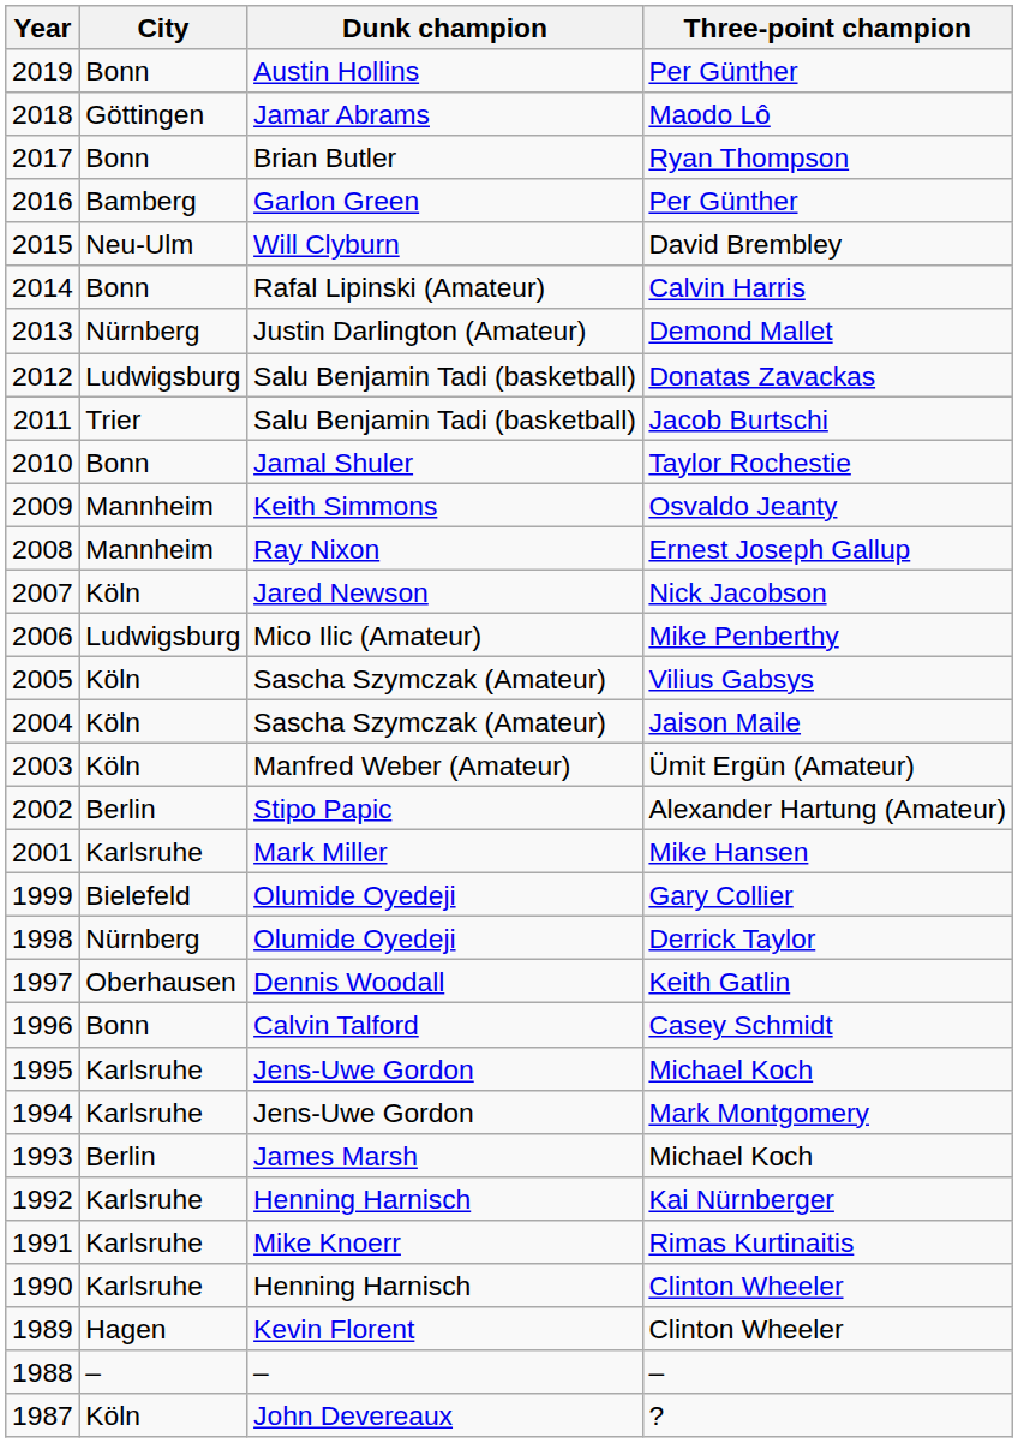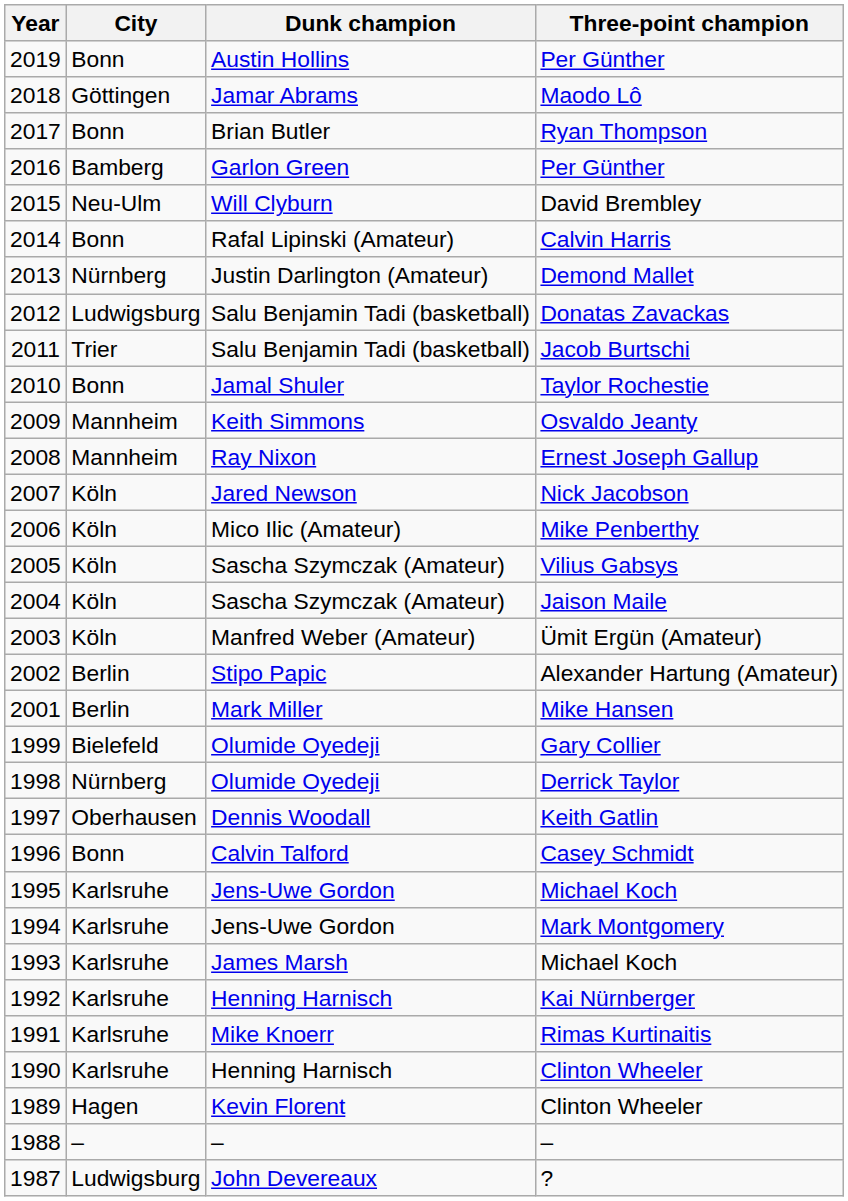 <table class="wikitable sortable"  style="font-size:95%;">
 <tr>
 <th>Year</th>
 <th>City</th>
 <th>Dunk champion</th>
 <th>Three-point champion</th>
 </tr>
 <tr>
 <td align="center">2019</td>
 <td>Bonn</td>
 <td><a href='#'>Austin Hollins</a></td>
 <td><a href='#'>Per Günther</a></td>
 </tr>
 <tr ---->
 <td align="center">2018</td>
 <td>Göttingen</td>
 <td><a href='#'>Jamar Abrams</a></td>
 <td><a href='#'>Maodo Lô</a></td>
 </tr>
 <tr ---->
 <td align="center">2017</td>
 <td>Bonn</td>
 <td>Brian Butler</td>
 <td><a href='#'>Ryan Thompson</a></td>
 </tr>
 <tr ---->
 <td align="center">2016</td>
 <td>Bamberg</td>
 <td><a href='#'>Garlon Green</a></td>
 <td><a href='#'>Per Günther</a></td>
 </tr>
 <tr ---->
 <td align="center">2015</td>
 <td>Neu-Ulm</td>
 <td><a href='#'>Will Clyburn</a></td>
 <td>David Brembley</td>
 </tr>
 <tr ---->
 <td align="center">2014</td>
 <td>Bonn</td>
 <td>Rafal Lipinski (Amateur)</td>
 <td><a href='#'>Calvin Harris</a></td>
 </tr>
 <tr ---->
 <td align="center">2013</td>
 <td>Nürnberg</td>
 <td>Justin Darlington (Amateur)</td>
 <td><a href='#'>Demond Mallet</a></td>
 </tr>
 <tr ---->
 <td align="center">2012</td>
 <td>Ludwigsburg</td>
 <td>Salu Benjamin Tadi (basketball)</td>
 <td><a href='#'>Donatas Zavackas</a></td>
 </tr>
 <tr ---->
 <td align="center">2011</td>
 <td>Trier</td>
 <td>Salu Benjamin Tadi (basketball)</td>
 <td><a href='#'>Jacob Burtschi</a></td>
 </tr>
 <tr ---->
 <td align="center">2010</td>
 <td>Bonn</td>
 <td><a href='#'>Jamal Shuler</a></td>
 <td><a href='#'>Taylor Rochestie</a></td>
 </tr>
 <tr ---->
 <td align="center">2009</td>
 <td>Mannheim</td>
 <td><a href='#'>Keith Simmons</a></td>
 <td><a href='#'>Osvaldo Jeanty</a></td>
 </tr>
 <tr ---->
 <td align="center">2008</td>
 <td>Mannheim</td>
 <td><a href='#'>Ray Nixon</a></td>
 <td><a href='#'>Ernest Joseph Gallup</a></td>
 </tr>
 <tr ---->
 <td align="center">2007</td>
 <td>Köln</td>
 <td><a href='#'>Jared Newson</a></td>
 <td><a href='#'>Nick Jacobson</a></td>
 </tr>
 <tr ---->
 <td align="center">2006</td>
-<td>Ludwigsburg</td>
+<td>Köln</td>
 <td>Mico Ilic (Amateur)</td>
 <td><a href='#'>Mike Penberthy</a></td>
 </tr>
 <tr ---->
 <td align="center">2005</td>
 <td>Köln</td>
 <td>Sascha Szymczak (Amateur)</td>
 <td><a href='#'>Vilius Gabsys</a></td>
 </tr>
 <tr ---->
 <td align="center">2004</td>
 <td>Köln</td>
 <td>Sascha Szymczak (Amateur)</td>
 <td><a href='#'>Jaison Maile</a></td>
 </tr>
 <tr ---->
 <td align="center">2003</td>
 <td>Köln</td>
 <td>Manfred Weber (Amateur)</td>
 <td>Ümit Ergün (Amateur)</td>
 </tr>
 <tr ---->
 <td align="center">2002</td>
 <td>Berlin</td>
 <td><a href='#'>Stipo Papic</a></td>
 <td>Alexander Hartung (Amateur)</td>
 </tr>
 <tr ---->
 <td align="center">2001</td>
-<td>Karlsruhe</td>
+<td>Berlin</td>
 <td><a href='#'>Mark Miller</a></td>
 <td><a href='#'>Mike Hansen</a></td>
 </tr>
 <tr ---->
 <td align="center">1999</td>
 <td>Bielefeld</td>
 <td><a href='#'>Olumide Oyedeji</a></td>
 <td><a href='#'>Gary Collier</a></td>
 </tr>
 <tr ---->
 <td align="center">1998</td>
 <td>Nürnberg</td>
 <td><a href='#'>Olumide Oyedeji</a></td>
 <td><a href='#'>Derrick Taylor</a></td>
 </tr>
 <tr ---->
 <td align="center">1997</td>
 <td>Oberhausen</td>
 <td><a href='#'>Dennis Woodall</a></td>
 <td><a href='#'>Keith Gatlin</a></td>
 </tr>
 <tr ---->
 <td align="center">1996</td>
 <td>Bonn</td>
 <td><a href='#'>Calvin Talford</a></td>
 <td><a href='#'>Casey Schmidt</a></td>
 </tr>
 <tr ---->
 <td align="center">1995</td>
 <td>Karlsruhe</td>
 <td><a href='#'>Jens-Uwe Gordon</a></td>
 <td><a href='#'>Michael Koch</a></td>
 </tr>
 <tr ---->
 <td align="center">1994</td>
 <td>Karlsruhe</td>
 <td>Jens-Uwe Gordon</td>
 <td><a href='#'>Mark Montgomery</a></td>
 </tr>
 <tr ---->
 <td align="center">1993</td>
-<td>Berlin</td>
+<td>Karlsruhe</td>
 <td><a href='#'>James Marsh</a></td>
 <td>Michael Koch</td>
 </tr>
 <tr ---->
 <td align="center">1992</td>
 <td>Karlsruhe</td>
 <td><a href='#'>Henning Harnisch</a></td>
 <td><a href='#'>Kai Nürnberger</a></td>
 </tr>
 <tr ---->
 <td align="center">1991</td>
 <td>Karlsruhe</td>
 <td><a href='#'>Mike Knoerr</a></td>
 <td><a href='#'>Rimas Kurtinaitis</a></td>
 </tr>
 <tr ---->
 <td align="center">1990</td>
 <td>Karlsruhe</td>
 <td>Henning Harnisch</td>
 <td><a href='#'>Clinton Wheeler</a></td>
 </tr>
 <tr ---->
 <td align="center">1989</td>
 <td>Hagen</td>
 <td><a href='#'>Kevin Florent</a></td>
 <td>Clinton Wheeler</td>
 </tr>
 <tr ---->
 <td align="center">1988</td>
 <td>–</td>
 <td>–</td>
 <td>–</td>
 </tr>
 <tr ---->
 <td align="center">1987</td>
-<td>Köln</td>
+<td>Ludwigsburg</td>
 <td><a href='#'>John Devereaux</a></td>
 <td>?</td>
 </tr>
 </table>
